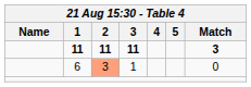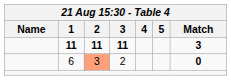 <table class=wikitable style="text-align:center; width: 55%">
 <tr>
 <th colspan=17><em>21 Aug 15:30 - Table 4</em></th>
 </tr>
 <tr>
 <th>Name</th>
 <th>1</th>
 <th>2</th>
 <th>3</th>
 <th>4</th>
 <th>5</th>
 <th>Match</th>
 </tr>
 <tr>
 <td style="text-align:left;"><strong></strong></td>
 <td><strong>11</strong></td>
 <td><strong>11</strong></td>
 <td><strong>11</strong></td>
 <td></td>
 <td></td>
 <td><strong>3</strong></td>
 </tr>
 <tr>
 <td style="text-align:left;"></td>
 <td>6</td>
 <td style="background: lightsalmon;">3</td>
-<td>1</td>
+<td>2</td>
 <td></td>
 <td></td>
-<td>0</td>
+<td><strong>0</strong></td>
 </tr>
 <tr>
 <td colspan=17></td>
 </tr>
 </table>
